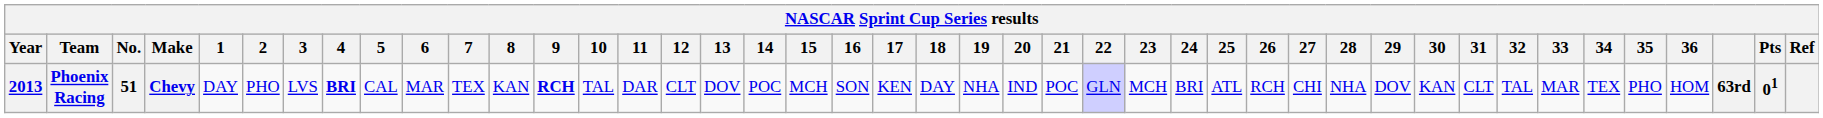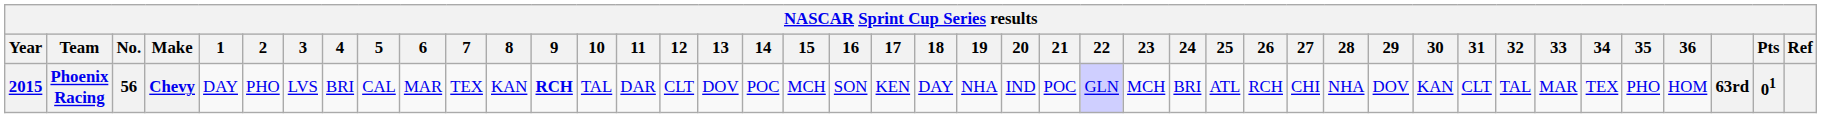 <table class="wikitable" style="text-align:center; font-size:75%">
 <tr>
 <th colspan=45><a href='#'>NASCAR</a> <a href='#'>Sprint Cup Series</a> results</th>
 </tr>
 <tr>
 <th>Year</th>
 <th>Team</th>
 <th>No.</th>
 <th>Make</th>
 <th>1</th>
 <th>2</th>
 <th>3</th>
 <th>4</th>
 <th>5</th>
 <th>6</th>
 <th>7</th>
 <th>8</th>
 <th>9</th>
 <th>10</th>
 <th>11</th>
 <th>12</th>
 <th>13</th>
 <th>14</th>
 <th>15</th>
 <th>16</th>
 <th>17</th>
 <th>18</th>
 <th>19</th>
 <th>20</th>
 <th>21</th>
 <th>22</th>
 <th>23</th>
 <th>24</th>
 <th>25</th>
 <th>26</th>
 <th>27</th>
 <th>28</th>
 <th>29</th>
 <th>30</th>
 <th>31</th>
 <th>32</th>
 <th>33</th>
 <th>34</th>
 <th>35</th>
 <th>36</th>
 <th></th>
 <th>Pts</th>
 <th>Ref</th>
 </tr>
 <tr>
-<th><a href='#'>2013</a></th>
+<th><a href='#'>2015</a></th>
 <th><a href='#'>Phoenix Racing</a></th>
-<th>51</th>
+<th>56</th>
 <th><a href='#'>Chevy</a></th>
 <td><a href='#'>DAY</a></td>
 <td><a href='#'>PHO</a></td>
 <td><a href='#'>LVS</a></td>
-<td><strong><a href='#'>BRI</a></strong></td>
+<td><a href='#'>BRI</a></td>
 <td><a href='#'>CAL</a></td>
 <td><a href='#'>MAR</a></td>
 <td><a href='#'>TEX</a></td>
 <td><a href='#'>KAN</a></td>
 <td><strong><a href='#'>RCH</a></strong></td>
 <td><a href='#'>TAL</a></td>
 <td><a href='#'>DAR</a></td>
 <td><a href='#'>CLT</a></td>
 <td><a href='#'>DOV</a></td>
 <td><a href='#'>POC</a></td>
 <td><a href='#'>MCH</a></td>
 <td><a href='#'>SON</a></td>
 <td><a href='#'>KEN</a></td>
 <td><a href='#'>DAY</a></td>
 <td><a href='#'>NHA</a></td>
 <td><a href='#'>IND</a></td>
 <td><a href='#'>POC</a></td>
 <td style="background:#CFCFFF;"><a href='#'>GLN</a><br></td>
 <td><a href='#'>MCH</a></td>
 <td><a href='#'>BRI</a></td>
 <td><a href='#'>ATL</a></td>
 <td><a href='#'>RCH</a></td>
 <td><a href='#'>CHI</a></td>
 <td><a href='#'>NHA</a></td>
 <td><a href='#'>DOV</a></td>
 <td><a href='#'>KAN</a></td>
 <td><a href='#'>CLT</a></td>
 <td><a href='#'>TAL</a></td>
 <td><a href='#'>MAR</a></td>
 <td><a href='#'>TEX</a></td>
 <td><a href='#'>PHO</a></td>
 <td><a href='#'>HOM</a></td>
 <th>63rd</th>
 <th>0<sup>1</sup></th>
 <th></th>
 </tr>
 </table>
